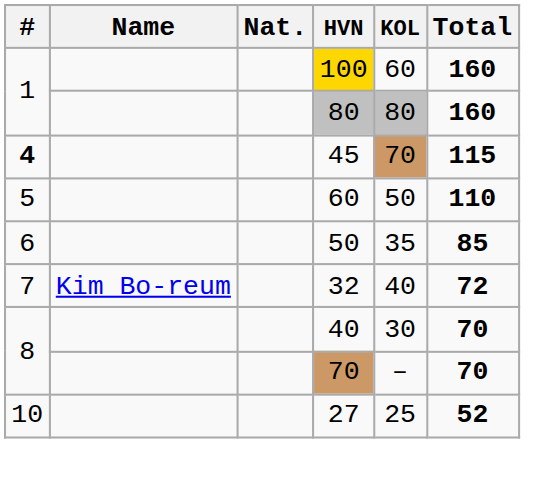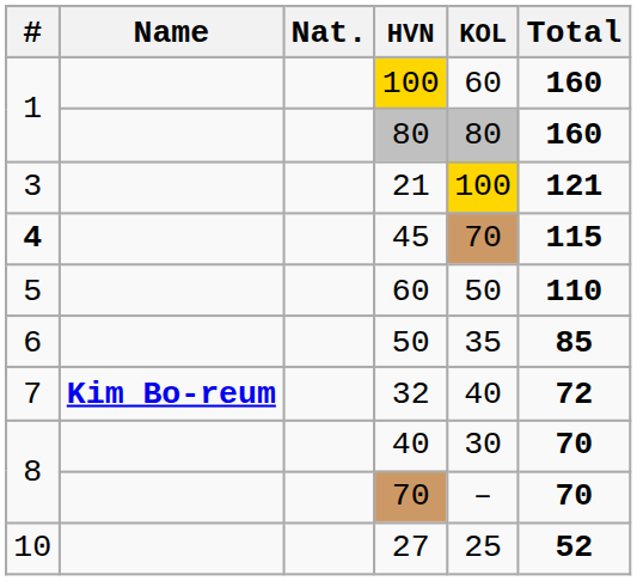 <table class="wikitable sortable" style="text-align:center;">
 <tr>
 <th>#</th>
 <th>Name</th>
 <th>Nat.</th>
 <th><small>HVN</small></th>
 <th><small>KOL</small></th>
 <th>Total</th>
 </tr>
 <tr>
 <td rowspan=2>1</td>
 <td align=left></td>
 <td></td>
 <td bgcolor="gold">100</td>
 <td>60</td>
 <td><strong>160</strong></td>
 </tr>
 <tr>
 <td align=left></td>
 <td></td>
 <td bgcolor="silver">80</td>
 <td bgcolor="silver">80</td>
 <td><strong>160</strong></td>
+</tr>
+<tr>
+<td>3</td>
+<td align=left></td>
+<td></td>
+<td>21</td>
+<td bgcolor="gold">100</td>
+<td><strong>121</strong></td>
 </tr>
 <tr>
 <td><strong>4</strong></td>
 <td align=left></td>
 <td></td>
 <td>45</td>
 <td bgcolor=CC9966>70</td>
 <td><strong>115</strong></td>
 </tr>
 <tr>
 <td>5</td>
 <td align=left></td>
 <td></td>
 <td>60</td>
 <td>50</td>
 <td><strong>110</strong></td>
 </tr>
 <tr>
 <td>6</td>
 <td align=left></td>
 <td></td>
 <td>50</td>
 <td>35</td>
 <td><strong>85</strong></td>
 </tr>
 <tr>
 <td>7</td>
-<td align=left><a href='#'>Kim Bo-reum</a></td>
+<td align=left><strong><a href='#'>Kim Bo-reum</a></strong></td>
 <td></td>
 <td>32</td>
 <td>40</td>
 <td><strong>72</strong></td>
 </tr>
 <tr>
 <td rowspan=2>8</td>
 <td align=left></td>
 <td></td>
 <td>40</td>
 <td>30</td>
 <td><strong>70</strong></td>
 </tr>
 <tr>
 <td align=left></td>
 <td></td>
 <td bgcolor=CC9966>70</td>
 <td>–</td>
 <td><strong>70</strong></td>
 </tr>
 <tr>
 <td>10</td>
 <td align=left></td>
 <td></td>
 <td>27</td>
 <td>25</td>
 <td><strong>52</strong></td>
 </tr>
 </table>
